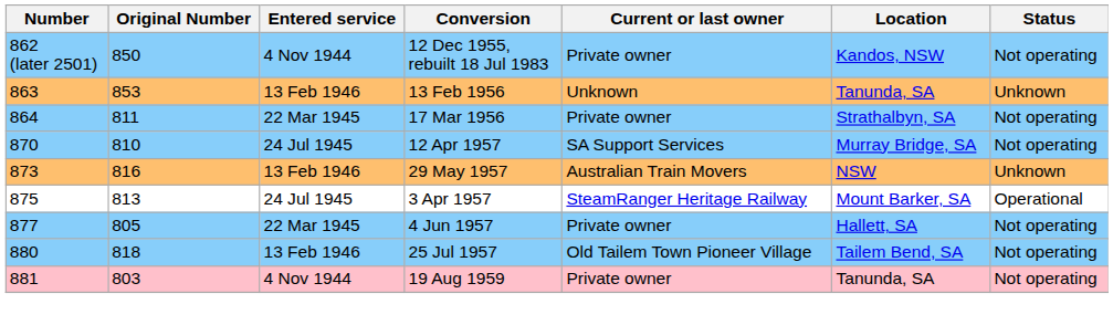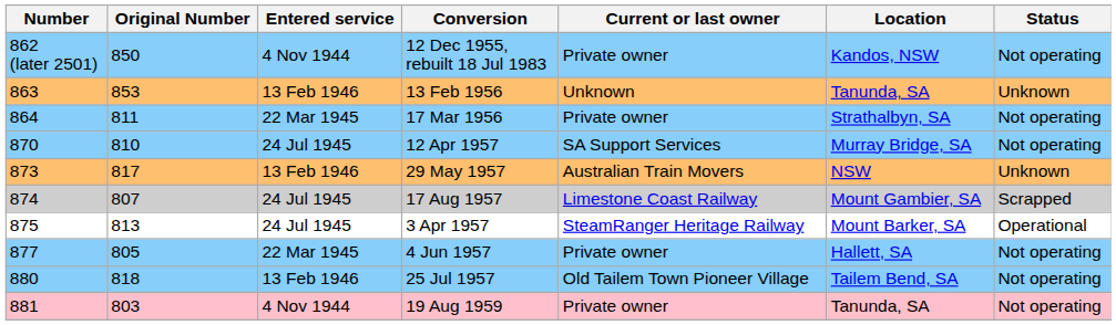 <table class="wikitable sortable" border= "1" style= "width:100%; font-size: 86%; margin-left:1em; margin-right:3em; margin-bottom:2em">
 <tr>
 <th>Number</th>
 <th>Original Number</th>
 <th>Entered service</th>
 <th>Conversion</th>
 <th>Current or last owner</th>
 <th>Location</th>
 <th>Status</th>
 </tr>
 <tr>
 <td bgcolor="#87cefa">862<br>(later 2501)</td>
 <td bgcolor="#87cefa">850</td>
 <td bgcolor="#87cefa">4 Nov 1944</td>
 <td bgcolor="#87cefa">12 Dec 1955,<br>rebuilt 18 Jul 1983</td>
 <td bgcolor="#87cefa">Private owner</td>
 <td bgcolor="#87cefa"><a href='#'>Kandos, NSW</a></td>
 <td bgcolor="#87cefa">Not operating</td>
 </tr>
 <tr>
 <td bgcolor="#FEBF6E">863</td>
 <td bgcolor="#FEBF6E">853</td>
 <td bgcolor="#FEBF6E">13 Feb 1946</td>
 <td bgcolor="#FEBF6E">13 Feb 1956</td>
 <td bgcolor="#FEBF6E">Unknown</td>
 <td bgcolor="#FEBF6E"><a href='#'>Tanunda, SA</a></td>
 <td bgcolor="#FEBF6E">Unknown</td>
 </tr>
 <tr>
 <td bgcolor="#87cefa">864</td>
 <td bgcolor="#87cefa">811</td>
 <td bgcolor="#87cefa">22 Mar 1945</td>
 <td bgcolor="#87cefa">17 Mar 1956</td>
 <td bgcolor="#87cefa">Private owner</td>
 <td bgcolor="#87cefa"><a href='#'>Strathalbyn, SA</a></td>
 <td bgcolor="#87cefa">Not operating</td>
 </tr>
 <tr>
 <td bgcolor="#87cefa">870</td>
 <td bgcolor="#87cefa">810</td>
 <td bgcolor="#87cefa">24 Jul 1945</td>
 <td bgcolor="#87cefa">12 Apr 1957</td>
 <td bgcolor="#87cefa">SA Support Services</td>
 <td bgcolor="#87cefa"><a href='#'>Murray Bridge, SA</a></td>
 <td bgcolor="#87cefa">Not operating</td>
 </tr>
 <tr>
 <td bgcolor="#FEBF6E">873</td>
-<td bgcolor="#FEBF6E">816</td>
+<td bgcolor="#FEBF6E">817</td>
 <td bgcolor="#FEBF6E">13 Feb 1946</td>
 <td bgcolor="#FEBF6E">29 May 1957</td>
 <td bgcolor="#FEBF6E">Australian Train Movers</td>
 <td bgcolor="#FEBF6E"><a href='#'>NSW</a></td>
 <td bgcolor="#FEBF6E">Unknown</td>
+</tr>
+<tr>
+<td bgcolor="#cecece">874</td>
+<td bgcolor="#cecece">807</td>
+<td bgcolor="#cecece">24 Jul 1945</td>
+<td bgcolor="#cecece">17 Aug 1957</td>
+<td bgcolor="#cecece"><a href='#'>Limestone Coast Railway</a></td>
+<td bgcolor="#cecece"><a href='#'>Mount Gambier, SA</a></td>
+<td bgcolor="#cecece">Scrapped</td>
 </tr>
 <tr>
 <td bgcolor="#FFFFFF">875</td>
 <td bgcolor="#FFFFFF">813</td>
 <td bgcolor="#FFFFFF">24 Jul 1945</td>
 <td bgcolor="#FFFFFF">3 Apr 1957</td>
 <td bgcolor="#FFFFFF"><a href='#'>SteamRanger Heritage Railway</a></td>
 <td bgcolor="#FFFFFF"><a href='#'>Mount Barker, SA</a></td>
 <td bgcolor="#FFFFFF">Operational</td>
 </tr>
 <tr>
 <td bgcolor="#87cefa">877</td>
 <td bgcolor="#87cefa">805</td>
 <td bgcolor="#87cefa">22 Mar 1945</td>
 <td bgcolor="#87cefa">4 Jun 1957</td>
 <td bgcolor="#87cefa">Private owner</td>
 <td bgcolor="#87cefa"><a href='#'>Hallett, SA</a></td>
 <td bgcolor="#87cefa">Not operating</td>
 </tr>
 <tr>
 <td bgcolor="#87cefa">880</td>
 <td bgcolor="#87cefa">818</td>
 <td bgcolor="#87cefa">13 Feb 1946</td>
 <td bgcolor="#87cefa">25 Jul 1957</td>
 <td bgcolor="#87cefa">Old Tailem Town Pioneer Village</td>
 <td bgcolor="#87cefa"><a href='#'> Tailem Bend, SA</a></td>
 <td bgcolor="#87cefa">Not operating</td>
 </tr>
 <tr>
 <td bgcolor="#FFc0cb">881</td>
 <td bgcolor="#FFc0cb">803</td>
 <td bgcolor="#FFc0cb">4 Nov 1944</td>
 <td bgcolor="#FFc0cb">19 Aug 1959</td>
 <td bgcolor="#FFc0cb">Private owner</td>
 <td bgcolor="#FFc0cb">Tanunda, SA</td>
 <td bgcolor="#FFc0cb">Not operating</td>
 </tr>
 <tr>
 </tr>
 </table>
